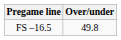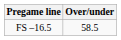 <table class="wikitable">
 <tr align="center">
 <th style=>Pregame line</th>
 <th style=>Over/under</th>
 </tr>
 <tr align="center">
 <td>FS –16.5</td>
-<td>49.8</td>
+<td>58.5</td>
 </tr>
 </table>
